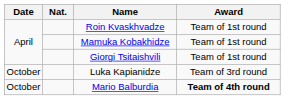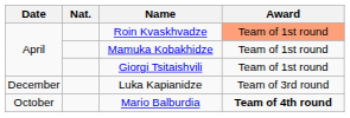 <table class="wikitable" style="text-align:center; font-size:90%; ">
 <tr>
 <th width=40>Date</th>
 <th width=40>Nat.</th>
 <th width=150>Name</th>
 <th width=150>Award</th>
 </tr>
 <tr>
 <td rowspan="3">April</td>
 <td></td>
 <td><a href='#'>Roin Kvaskhvadze</a></td>
-<td>Team of 1st round</td>
+<td style="background: lightsalmon;">Team of 1st round</td>
 </tr>
 <tr>
 <td></td>
 <td><a href='#'>Mamuka Kobakhidze</a></td>
 <td>Team of 1st round</td>
 </tr>
 <tr>
 <td></td>
 <td><a href='#'>Giorgi Tsitaishvili</a></td>
 <td>Team of 1st round</td>
 </tr>
 <tr>
-<td>October</td>
+<td>December</td>
 <td></td>
 <td>Luka Kapianidze</td>
 <td>Team of 3rd round</td>
 </tr>
 <tr>
 <td>October</td>
 <td></td>
 <td><a href='#'>Mario Balburdia</a></td>
 <td><strong>Team of 4th round</strong></td>
 </tr>
 </table>
